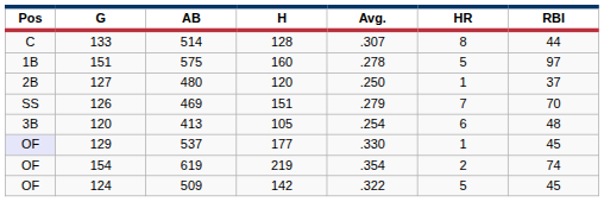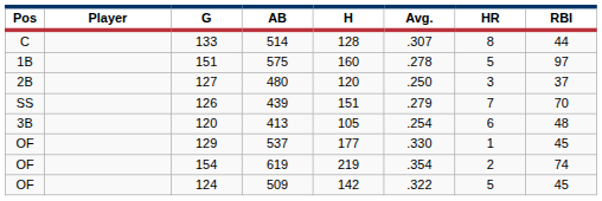 <table class="wikitable sortable">
 <tr>
 <th style="background:#FFFFFF; border-top:#023465 5px solid; border-bottom:#ba313c 5px solid;" width="5%">Pos</th>
+<th style="background:#FFFFFF; border-top:#023465 5px solid; border-bottom:#ba313c 5px solid;" width="16%">Player</th>
 <th style="background:#FFFFFF; border-top:#023465 5px solid; border-bottom:#ba313c 5px solid;" width="9%">G</th>
 <th style="background:#FFFFFF; border-top:#023465 5px solid; border-bottom:#ba313c 5px solid;" width="9%">AB</th>
 <th style="background:#FFFFFF; border-top:#023465 5px solid; border-bottom:#ba313c 5px solid;" width="9%">H</th>
 <th style="background:#FFFFFF; border-top:#023465 5px solid; border-bottom:#ba313c 5px solid;" width="9%">Avg.</th>
 <th style="background:#FFFFFF; border-top:#023465 5px solid; border-bottom:#ba313c 5px solid;" width="9%">HR</th>
 <th style="background:#FFFFFF; border-top:#023465 5px solid; border-bottom:#ba313c 5px solid;" width="9%">RBI</th>
 </tr>
 <tr align="center">
 <td>C</td>
+<td></td>
 <td>133</td>
 <td>514</td>
 <td>128</td>
 <td>.307</td>
 <td>8</td>
 <td>44</td>
 </tr>
 <tr align="center">
 <td>1B</td>
+<td></td>
 <td>151</td>
 <td>575</td>
 <td>160</td>
 <td>.278</td>
 <td>5</td>
 <td>97</td>
 </tr>
 <tr align="center">
 <td>2B</td>
+<td></td>
 <td>127</td>
 <td>480</td>
 <td>120</td>
 <td>.250</td>
-<td>1</td>
+<td>3</td>
 <td>37</td>
 </tr>
 <tr align="center">
 <td>SS</td>
+<td></td>
 <td>126</td>
-<td>469</td>
+<td>439</td>
 <td>151</td>
 <td>.279</td>
 <td>7</td>
 <td>70</td>
 </tr>
 <tr align="center">
 <td>3B</td>
+<td></td>
 <td>120</td>
 <td>413</td>
 <td>105</td>
 <td>.254</td>
 <td>6</td>
 <td>48</td>
 </tr>
 <tr align="center">
-<td style="background: lavender;">OF</td>
+<td>OF</td>
+<td></td>
 <td>129</td>
 <td>537</td>
 <td>177</td>
 <td>.330</td>
 <td>1</td>
 <td>45</td>
 </tr>
 <tr align="center">
 <td>OF</td>
+<td></td>
 <td>154</td>
 <td>619</td>
 <td>219</td>
 <td>.354</td>
 <td>2</td>
 <td>74</td>
 </tr>
 <tr align="center">
 <td>OF</td>
+<td></td>
 <td>124</td>
 <td>509</td>
 <td>142</td>
 <td>.322</td>
 <td>5</td>
 <td>45</td>
 </tr>
 </table>
